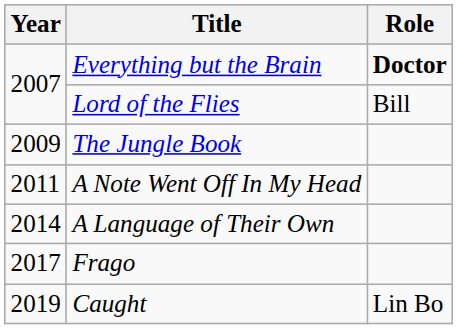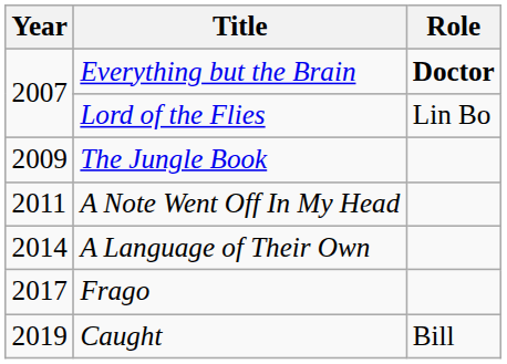 <table class="wikitable">
 <tr>
 <th>Year</th>
 <th>Title</th>
 <th>Role</th>
 </tr>
 <tr>
 <td rowspan="2">2007</td>
 <td><em><a href='#'>Everything but the Brain</a></em></td>
 <td><strong>Doctor</strong></td>
 </tr>
 <tr>
 <td><em><a href='#'>Lord of the Flies</a></em></td>
-<td>Bill</td>
+<td>Lin Bo</td>
 </tr>
 <tr>
 <td>2009</td>
 <td><em><a href='#'>The Jungle Book</a></em></td>
 <td></td>
 </tr>
 <tr>
 <td>2011</td>
 <td><em>A Note Went Off In My Head</em></td>
 <td></td>
 </tr>
 <tr>
 <td>2014</td>
 <td><em>A Language of Their Own</em></td>
 <td></td>
 </tr>
 <tr>
 <td>2017</td>
 <td><em>Frago</em></td>
 <td></td>
 </tr>
 <tr>
 <td>2019</td>
 <td><em>Caught</em></td>
-<td>Lin Bo</td>
+<td>Bill</td>
 </tr>
 </table>
